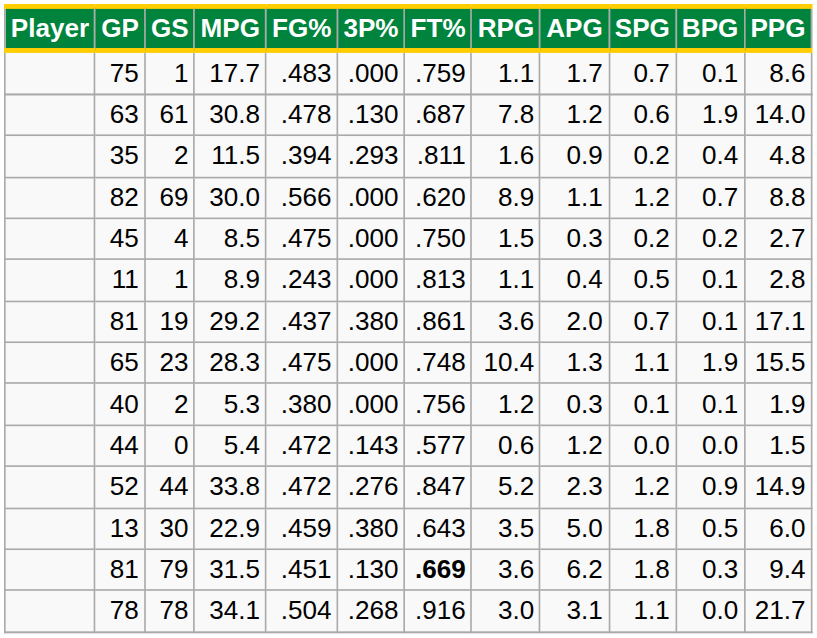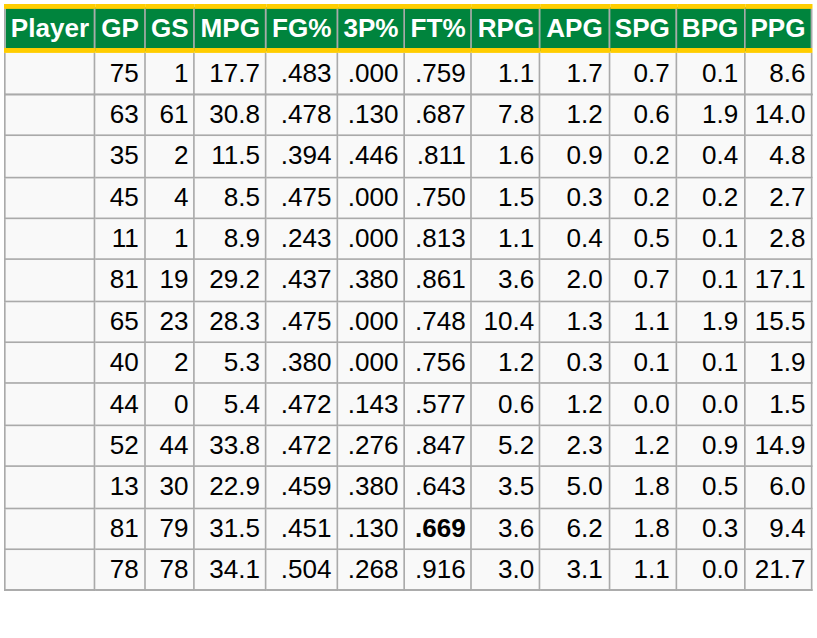 <table class="wikitable sortable" style="text-align:right;">
 <tr>
 <th style="background:#00843D; color:#FFFFFF; border-top:#FFCD00 3px solid; border-bottom:#FFCD00 3px solid;">Player</th>
 <th style="background:#00843D; color:#FFFFFF; border-top:#FFCD00 3px solid; border-bottom:#FFCD00 3px solid;">GP</th>
 <th style="background:#00843D; color:#FFFFFF; border-top:#FFCD00 3px solid; border-bottom:#FFCD00 3px solid;">GS</th>
 <th style="background:#00843D; color:#FFFFFF; border-top:#FFCD00 3px solid; border-bottom:#FFCD00 3px solid;">MPG</th>
 <th style="background:#00843D; color:#FFFFFF; border-top:#FFCD00 3px solid; border-bottom:#FFCD00 3px solid;">FG%</th>
 <th style="background:#00843D; color:#FFFFFF; border-top:#FFCD00 3px solid; border-bottom:#FFCD00 3px solid;">3P%</th>
 <th style="background:#00843D; color:#FFFFFF; border-top:#FFCD00 3px solid; border-bottom:#FFCD00 3px solid;">FT%</th>
 <th style="background:#00843D; color:#FFFFFF; border-top:#FFCD00 3px solid; border-bottom:#FFCD00 3px solid;">RPG</th>
 <th style="background:#00843D; color:#FFFFFF; border-top:#FFCD00 3px solid; border-bottom:#FFCD00 3px solid;">APG</th>
 <th style="background:#00843D; color:#FFFFFF; border-top:#FFCD00 3px solid; border-bottom:#FFCD00 3px solid;">SPG</th>
 <th style="background:#00843D; color:#FFFFFF; border-top:#FFCD00 3px solid; border-bottom:#FFCD00 3px solid;">BPG</th>
 <th style="background:#00843D; color:#FFFFFF; border-top:#FFCD00 3px solid; border-bottom:#FFCD00 3px solid;">PPG</th>
 </tr>
 <tr>
 <td></td>
 <td>75</td>
 <td>1</td>
 <td>17.7</td>
 <td>.483</td>
 <td>.000</td>
 <td>.759</td>
 <td>1.1</td>
 <td>1.7</td>
 <td>0.7</td>
 <td>0.1</td>
 <td>8.6</td>
 </tr>
 <tr>
 </tr>
 <tr>
 <td></td>
 <td>63</td>
 <td>61</td>
 <td>30.8</td>
 <td>.478</td>
 <td>.130</td>
 <td>.687</td>
 <td>7.8</td>
 <td>1.2</td>
 <td>0.6</td>
 <td>1.9</td>
 <td>14.0</td>
 </tr>
 <tr>
 <td></td>
 <td>35</td>
 <td>2</td>
 <td>11.5</td>
 <td>.394</td>
-<td>.293</td>
+<td>.446</td>
 <td>.811</td>
 <td>1.6</td>
 <td>0.9</td>
 <td>0.2</td>
 <td>0.4</td>
 <td>4.8</td>
-</tr>
-<tr>
-<td></td>
-<td>82</td>
-<td>69</td>
-<td>30.0</td>
-<td>.566</td>
-<td>.000</td>
-<td>.620</td>
-<td>8.9</td>
-<td>1.1</td>
-<td>1.2</td>
-<td>0.7</td>
-<td>8.8</td>
 </tr>
 <tr>
 <td></td>
 <td>45</td>
 <td>4</td>
 <td>8.5</td>
 <td>.475</td>
 <td>.000</td>
 <td>.750</td>
 <td>1.5</td>
 <td>0.3</td>
 <td>0.2</td>
 <td>0.2</td>
 <td>2.7</td>
 </tr>
 <tr>
 <td></td>
 <td>11</td>
 <td>1</td>
 <td>8.9</td>
 <td>.243</td>
 <td>.000</td>
 <td>.813</td>
 <td>1.1</td>
 <td>0.4</td>
 <td>0.5</td>
 <td>0.1</td>
 <td>2.8</td>
 </tr>
 <tr>
 <td></td>
 <td>81</td>
 <td>19</td>
 <td>29.2</td>
 <td>.437</td>
 <td>.380</td>
 <td>.861</td>
 <td>3.6</td>
 <td>2.0</td>
 <td>0.7</td>
 <td>0.1</td>
 <td>17.1</td>
 </tr>
 <tr>
 <td></td>
 <td>65</td>
 <td>23</td>
 <td>28.3</td>
 <td>.475</td>
 <td>.000</td>
 <td>.748</td>
 <td>10.4</td>
 <td>1.3</td>
 <td>1.1</td>
 <td>1.9</td>
 <td>15.5</td>
 </tr>
 <tr>
 <td></td>
 <td>40</td>
 <td>2</td>
 <td>5.3</td>
 <td>.380</td>
 <td>.000</td>
 <td>.756</td>
 <td>1.2</td>
 <td>0.3</td>
 <td>0.1</td>
 <td>0.1</td>
 <td>1.9</td>
 </tr>
 <tr>
 <td></td>
 <td>44</td>
 <td>0</td>
 <td>5.4</td>
 <td>.472</td>
 <td>.143</td>
 <td>.577</td>
 <td>0.6</td>
 <td>1.2</td>
 <td>0.0</td>
 <td>0.0</td>
 <td>1.5</td>
 </tr>
 <tr>
 <td></td>
 <td>52</td>
 <td>44</td>
 <td>33.8</td>
 <td>.472</td>
 <td>.276</td>
 <td>.847</td>
 <td>5.2</td>
 <td>2.3</td>
 <td>1.2</td>
 <td>0.9</td>
 <td>14.9</td>
 </tr>
 <tr>
 <td></td>
 <td>13</td>
 <td>30</td>
 <td>22.9</td>
 <td>.459</td>
 <td>.380</td>
 <td>.643</td>
 <td>3.5</td>
 <td>5.0</td>
 <td>1.8</td>
 <td>0.5</td>
 <td>6.0</td>
 </tr>
 <tr>
 <td></td>
 <td>81</td>
 <td>79</td>
 <td>31.5</td>
 <td>.451</td>
 <td>.130</td>
 <td><strong>.669</strong></td>
 <td>3.6</td>
 <td>6.2</td>
 <td>1.8</td>
 <td>0.3</td>
 <td>9.4</td>
 </tr>
 <tr>
 <td></td>
 <td>78</td>
 <td>78</td>
 <td>34.1</td>
 <td>.504</td>
 <td>.268</td>
 <td>.916</td>
 <td>3.0</td>
 <td>3.1</td>
 <td>1.1</td>
 <td>0.0</td>
 <td>21.7</td>
 </tr>
 <tr>
 </tr>
 </table>
